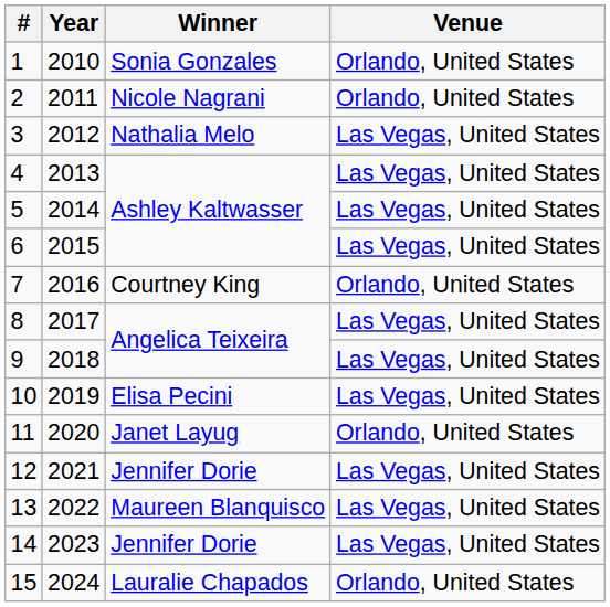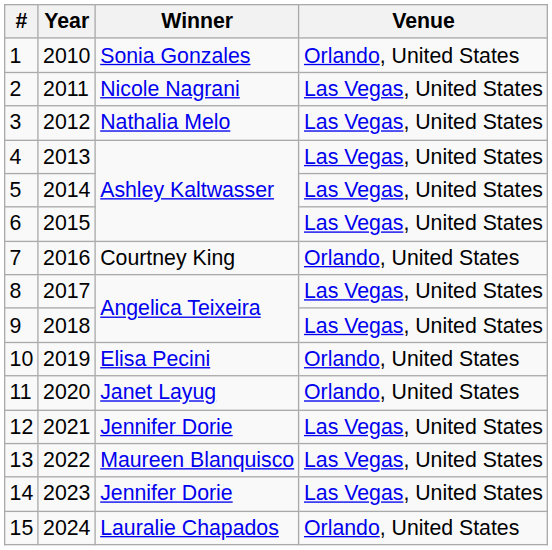 <table class="wikitable">
 <tr>
 <th>#</th>
 <th>Year</th>
 <th>Winner</th>
 <th>Venue</th>
 </tr>
 <tr>
 <td>1</td>
 <td>2010</td>
 <td> <a href='#'>Sonia Gonzales</a></td>
 <td> <a href='#'>Orlando</a>, United States</td>
 </tr>
 <tr>
 <td>2</td>
 <td>2011</td>
 <td> <a href='#'>Nicole Nagrani</a></td>
-<td> <a href='#'>Orlando</a>, United States</td>
+<td> <a href='#'>Las Vegas</a>, United States</td>
 </tr>
 <tr>
 <td>3</td>
 <td>2012</td>
 <td> <a href='#'>Nathalia Melo</a></td>
 <td> <a href='#'>Las Vegas</a>, United States</td>
 </tr>
 <tr>
 <td>4</td>
 <td>2013</td>
 <td rowspan="3"> <a href='#'>Ashley Kaltwasser</a></td>
 <td> <a href='#'>Las Vegas</a>, United States</td>
 </tr>
 <tr>
 <td>5</td>
 <td>2014</td>
 <td> <a href='#'>Las Vegas</a>, United States</td>
 </tr>
 <tr>
 <td>6</td>
 <td>2015</td>
 <td> <a href='#'>Las Vegas</a>, United States</td>
 </tr>
 <tr>
 <td>7</td>
 <td>2016</td>
 <td> Courtney King</td>
 <td> <a href='#'>Orlando</a>, United States</td>
 </tr>
 <tr>
 <td>8</td>
 <td>2017</td>
 <td rowspan="2"> <a href='#'>Angelica Teixeira</a></td>
 <td> <a href='#'>Las Vegas</a>, United States</td>
 </tr>
 <tr>
 <td>9</td>
 <td>2018</td>
 <td> <a href='#'>Las Vegas</a>, United States</td>
 </tr>
 <tr>
 <td>10</td>
 <td>2019</td>
 <td> <a href='#'>Elisa Pecini</a></td>
-<td> <a href='#'>Las Vegas</a>, United States</td>
+<td> <a href='#'>Orlando</a>, United States</td>
 </tr>
 <tr>
 <td>11</td>
 <td>2020</td>
 <td> <a href='#'>Janet Layug</a></td>
 <td> <a href='#'>Orlando</a>, United States</td>
 </tr>
 <tr>
 <td>12</td>
 <td>2021</td>
 <td> <a href='#'>Jennifer Dorie</a></td>
 <td> <a href='#'>Las Vegas</a>, United States</td>
 </tr>
 <tr>
 <td>13</td>
 <td>2022</td>
 <td> <a href='#'>Maureen Blanquisco</a></td>
 <td> <a href='#'>Las Vegas</a>, United States</td>
 </tr>
 <tr>
 <td>14</td>
 <td>2023</td>
 <td> <a href='#'>Jennifer Dorie</a></td>
 <td> <a href='#'>Las Vegas</a>, United States</td>
 </tr>
 <tr>
 <td>15</td>
 <td>2024</td>
 <td> <a href='#'>Lauralie Chapados</a></td>
 <td> <a href='#'>Orlando</a>, United States</td>
 </tr>
 </table>
